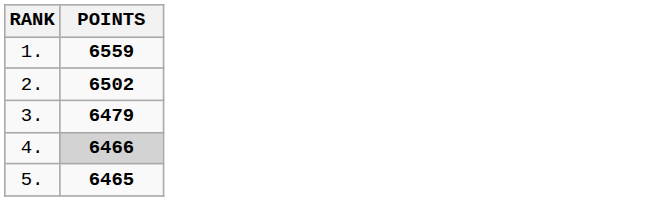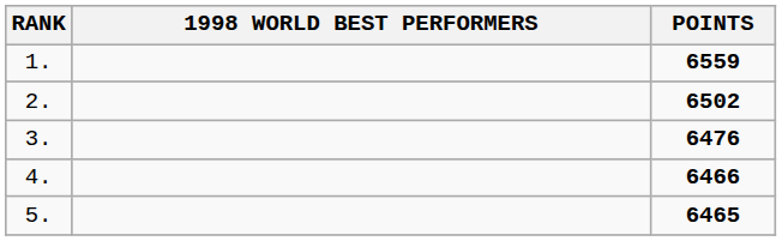 <table class="wikitable" style="border-collapse: collapse; font-size: 90%;">
 <tr>
 <th>RANK</th>
+<th align="center" style="width: 25em">1998 WORLD BEST PERFORMERS</th>
 <th align="center" style="width: 5em">POINTS</th>
 </tr>
 <tr>
 <td align="center">1.</td>
+<td></td>
 <td align="center"><strong>6559</strong></td>
 </tr>
 <tr>
 <td align="center">2.</td>
+<td></td>
 <td align="center"><strong>6502</strong></td>
 </tr>
 <tr>
 <td align="center">3.</td>
-<td align="center"><strong>6479</strong></td>
+<td></td>
+<td align="center"><strong>6476</strong></td>
 </tr>
 <tr>
 <td align="center">4.</td>
-<td align="center" style="background: lightgrey;"><strong>6466</strong></td>
+<td></td>
+<td align="center"><strong>6466</strong></td>
 </tr>
 <tr>
 <td align="center">5.</td>
+<td></td>
 <td align="center"><strong>6465</strong></td>
 </tr>
 </table>
